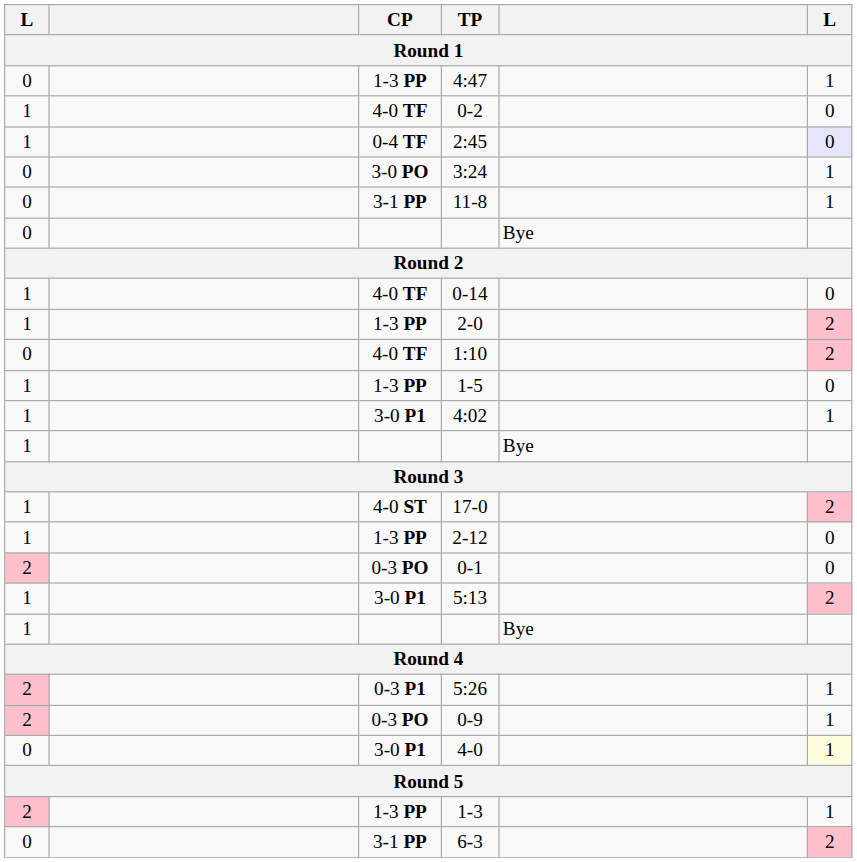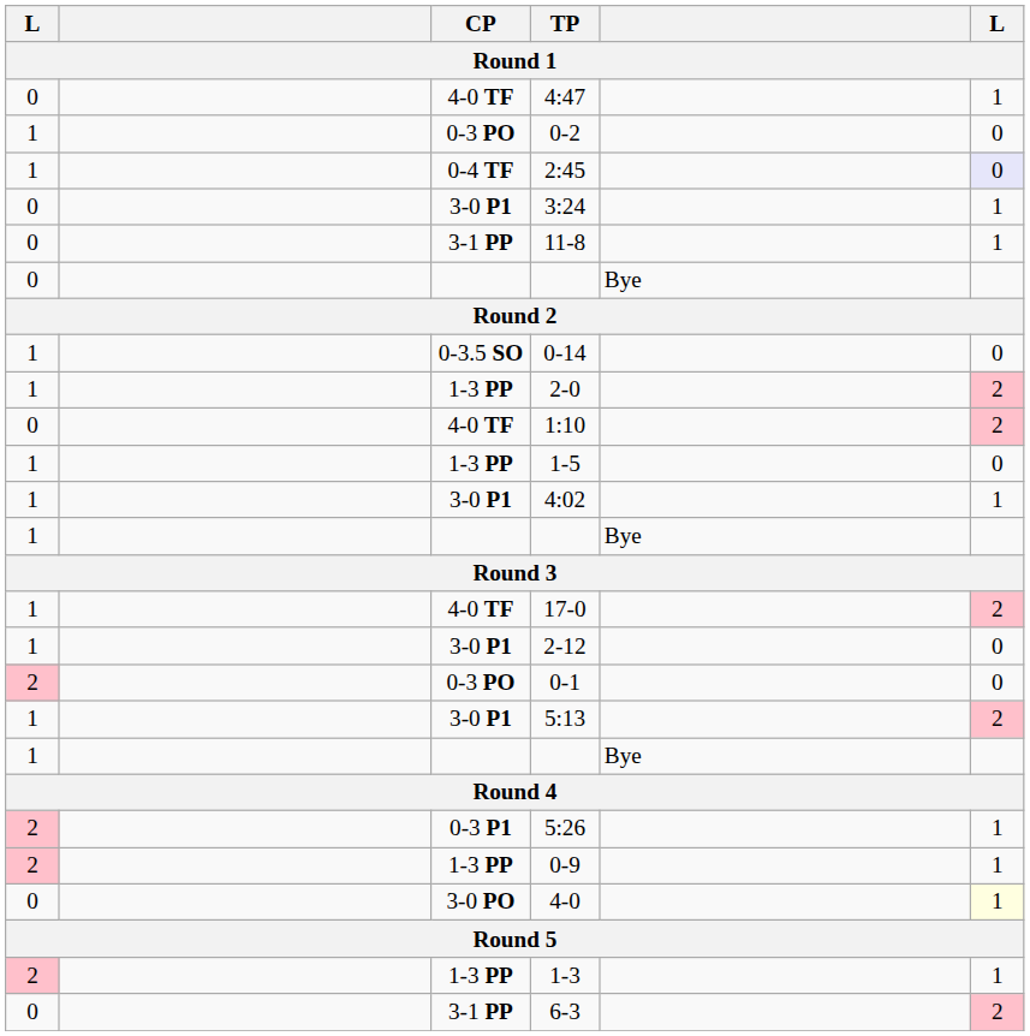 <table class="wikitable" style="text-align: center;" |>
 <tr>
 <th width="30">L</th>
 <th width="250"></th>
 <th width="62">CP</th>
 <th width="40">TP</th>
 <th width="250"></th>
 <th width="30">L</th>
 </tr>
 <tr>
 <th colspan="7">Round 1</th>
 </tr>
 <tr>
 <td>0</td>
 <td style="text-align:left;"><strong></strong></td>
-<td>1-3 <strong>PP</strong></td>
+<td>4-0 <strong>TF</strong></td>
 <td>4:47</td>
 <td style="text-align:left;"></td>
 <td>1</td>
 </tr>
 <tr>
 <td>1</td>
 <td style="text-align:left;"></td>
-<td>4-0 <strong>TF</strong></td>
+<td>0-3 <strong>PO</strong></td>
 <td>0-2</td>
 <td style="text-align:left;"><strong></strong></td>
 <td>0</td>
 </tr>
 <tr>
 <td>1</td>
 <td style="text-align:left;"></td>
 <td>0-4 <strong>TF</strong></td>
 <td>2:45</td>
 <td style="text-align:left;"><strong></strong></td>
 <td style="background: lavender;">0</td>
 </tr>
 <tr>
 <td>0</td>
 <td style="text-align:left;"><strong></strong></td>
-<td>3-0 <strong>PO</strong></td>
+<td>3-0 <strong>P1</strong></td>
 <td>3:24</td>
 <td style="text-align:left;"></td>
 <td>1</td>
 </tr>
 <tr>
 <td>0</td>
 <td style="text-align:left;"><strong></strong></td>
 <td>3-1 <strong>PP</strong></td>
 <td>11-8</td>
 <td style="text-align:left;"></td>
 <td>1</td>
 </tr>
 <tr>
 <td>0</td>
 <td style="text-align:left;"><strong></strong></td>
 <td></td>
 <td></td>
 <td style="text-align:left;">Bye</td>
 <td></td>
 </tr>
 <tr>
 <th colspan="7">Round 2</th>
 </tr>
 <tr>
 <td>1</td>
 <td style="text-align:left;"></td>
-<td>4-0 <strong>TF</strong></td>
+<td>0-3.5 <strong>SO</strong></td>
 <td>0-14</td>
 <td style="text-align:left;"><strong></strong></td>
 <td>0</td>
 </tr>
 <tr>
 <td>1</td>
 <td style="text-align:left;"><strong></strong></td>
 <td>1-3 <strong>PP</strong></td>
 <td>2-0</td>
 <td style="text-align:left;"></td>
 <td bgcolor=pink>2</td>
 </tr>
 <tr>
 <td>0</td>
 <td style="text-align:left;"><strong></strong></td>
 <td>4-0 <strong>TF</strong></td>
 <td>1:10</td>
 <td style="text-align:left;"></td>
 <td bgcolor=pink>2</td>
 </tr>
 <tr>
 <td>1</td>
 <td style="text-align:left;"></td>
 <td>1-3 <strong>PP</strong></td>
 <td>1-5</td>
 <td style="text-align:left;"><strong></strong></td>
 <td>0</td>
 </tr>
 <tr>
 <td>1</td>
 <td style="text-align:left;"><strong></strong></td>
 <td>3-0 <strong>P1</strong></td>
 <td>4:02</td>
 <td style="text-align:left;"></td>
 <td>1</td>
 </tr>
 <tr>
 <td>1</td>
 <td style="text-align:left;"><strong></strong></td>
 <td></td>
 <td></td>
 <td style="text-align:left;">Bye</td>
 <td></td>
 </tr>
 <tr>
 <th colspan="7">Round 3</th>
 </tr>
 <tr>
 <td>1</td>
 <td style="text-align:left;"><strong></strong></td>
-<td>4-0 <strong>ST</strong></td>
+<td>4-0 <strong>TF</strong></td>
 <td>17-0</td>
 <td style="text-align:left;"></td>
 <td bgcolor=pink>2</td>
 </tr>
 <tr>
 <td>1</td>
 <td style="text-align:left;"></td>
-<td>1-3 <strong>PP</strong></td>
+<td>3-0 <strong>P1</strong></td>
 <td>2-12</td>
 <td style="text-align:left;"><strong></strong></td>
 <td>0</td>
 </tr>
 <tr>
 <td bgcolor=pink>2</td>
 <td style="text-align:left;"></td>
 <td>0-3 <strong>PO</strong></td>
 <td>0-1</td>
 <td style="text-align:left;"><strong></strong></td>
 <td>0</td>
 </tr>
 <tr>
 <td>1</td>
 <td style="text-align:left;"><strong></strong></td>
 <td>3-0 <strong>P1</strong></td>
 <td>5:13</td>
 <td style="text-align:left;"></td>
 <td bgcolor=pink>2</td>
 </tr>
 <tr>
 <td>1</td>
 <td style="text-align:left;"><strong></strong></td>
 <td></td>
 <td></td>
 <td style="text-align:left;">Bye</td>
 <td></td>
 </tr>
 <tr>
 <th colspan="7">Round 4</th>
 </tr>
 <tr>
 <td bgcolor=pink>2</td>
 <td style="text-align:left;"></td>
 <td>0-3 <strong>P1</strong></td>
 <td>5:26</td>
 <td style="text-align:left;"><strong></strong></td>
 <td>1</td>
 </tr>
 <tr>
 <td bgcolor=pink>2</td>
 <td style="text-align:left;"></td>
-<td>0-3 <strong>PO</strong></td>
+<td>1-3 <strong>PP</strong></td>
 <td>0-9</td>
 <td style="text-align:left;"><strong></strong></td>
 <td>1</td>
 </tr>
 <tr>
 <td>0</td>
 <td style="text-align:left;"><strong></strong></td>
-<td>3-0 <strong>P1</strong></td>
+<td>3-0 <strong>PO</strong></td>
 <td>4-0</td>
 <td style="text-align:left;"></td>
 <td style="background: lightyellow;">1</td>
 </tr>
 <tr>
 <th colspan="7">Round 5</th>
 </tr>
 <tr>
 <td bgcolor=pink>2</td>
 <td style="text-align:left;"></td>
 <td>1-3 <strong>PP</strong></td>
 <td>1-3</td>
 <td style="text-align:left;"><strong></strong></td>
 <td>1</td>
 </tr>
 <tr>
 <td>0</td>
 <td style="text-align:left;"><strong></strong></td>
 <td>3-1 <strong>PP</strong></td>
 <td>6-3</td>
 <td style="text-align:left;"></td>
 <td bgcolor=pink>2</td>
 </tr>
 </table>
